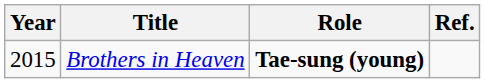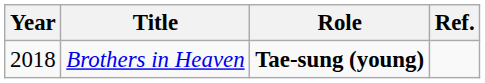 <table class="wikitable">
 <tr>
 <th width=10>Year</th>
 <th>Title</th>
 <th>Role</th>
 <th>Ref.</th>
 </tr>
 <tr>
-<td>2015</td>
+<td>2018</td>
 <td><em><a href='#'>Brothers in Heaven</a></em></td>
 <td><strong>Tae-sung (young)</strong></td>
 <td></td>
 </tr>
 </table>
